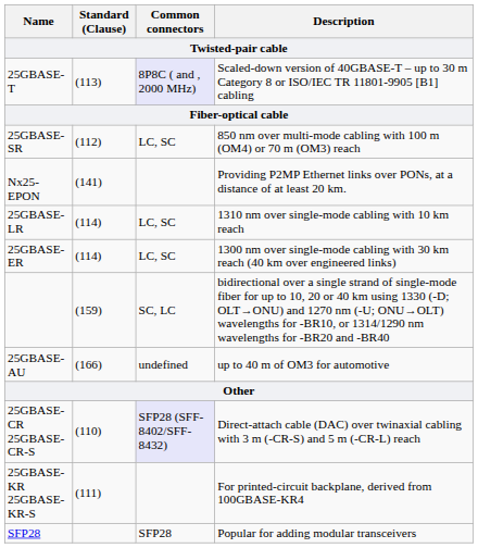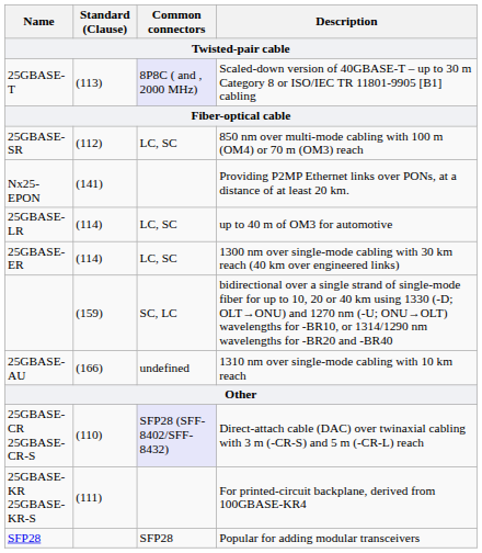 <table class="wikitable">
 <tr>
 <th>Name</th>
 <th>Standard (Clause)</th>
 <th>Common connectors</th>
 <th>Description</th>
 </tr>
 <tr>
 <th colspan=4 style="background-color: #F0F1F4">Twisted-pair cable</th>
 </tr>
 <tr>
 <td>25GBASE-T</td>
 <td> (113)</td>
 <td style="background: lavender;">8P8C ( and , 2000 MHz)</td>
 <td>Scaled-down version of 40GBASE-T – up to 30 m Category 8 or ISO/IEC TR 11801-9905 [B1] cabling</td>
 </tr>
 <tr>
 <th colspan=5 style="background-color: #F0F1F4">Fiber-optical cable</th>
 </tr>
 <tr>
 <td>25GBASE-SR</td>
 <td> (112)</td>
 <td>LC, SC</td>
 <td>850 nm over multi-mode cabling with 100 m (OM4) or 70 m (OM3) reach</td>
 </tr>
 <tr>
 <td><br>Nx25-EPON</td>
 <td> (141)</td>
 <td></td>
 <td>Providing P2MP  Ethernet links over PONs, at a distance of at least 20 km.</td>
 </tr>
 <tr>
 <td>25GBASE-LR</td>
 <td> (114)</td>
 <td>LC, SC</td>
-<td>1310 nm over single-mode cabling with 10 km reach</td>
+<td>up to 40 m of OM3 for automotive</td>
 </tr>
 <tr>
 <td>25GBASE-ER</td>
 <td> (114)</td>
 <td>LC, SC</td>
 <td>1300 nm over single-mode cabling with 30 km reach (40 km over engineered links)</td>
 </tr>
 <tr>
 <td><br><br></td>
 <td> (159)</td>
 <td>SC, LC</td>
 <td>bidirectional over a single strand of single-mode fiber for up to 10, 20 or 40 km using 1330 (-D; OLT→ONU) and 1270 nm (-U; ONU→OLT) wavelengths for -BR10, or 1314/1290 nm wavelengths for -BR20 and -BR40</td>
 </tr>
 <tr>
 <td>25GBASE-AU</td>
 <td> (166)</td>
 <td>undefined</td>
-<td>up to 40 m of OM3 for automotive</td>
+<td>1310 nm over single-mode cabling with 10 km reach</td>
 </tr>
 <tr>
 <th colspan=4 style="background-color: #F0F1F4">Other</th>
 </tr>
 <tr>
 <td>25GBASE-CR<br>25GBASE-CR-S</td>
 <td> (110)</td>
 <td style="background: lavender;">SFP28 (SFF-8402/SFF-8432)</td>
 <td>Direct-attach cable (DAC) over twinaxial cabling with 3 m (-CR-S) and 5 m (-CR-L) reach</td>
 </tr>
 <tr>
 <td>25GBASE-KR<br>25GBASE-KR-S</td>
 <td> (111)</td>
 <td></td>
 <td>For printed-circuit backplane, derived from 100GBASE-KR4</td>
 </tr>
 <tr>
 <td><a href='#'>SFP28</a></td>
 <td></td>
 <td>SFP28</td>
 <td>Popular for adding modular transceivers</td>
 </tr>
 </table>
